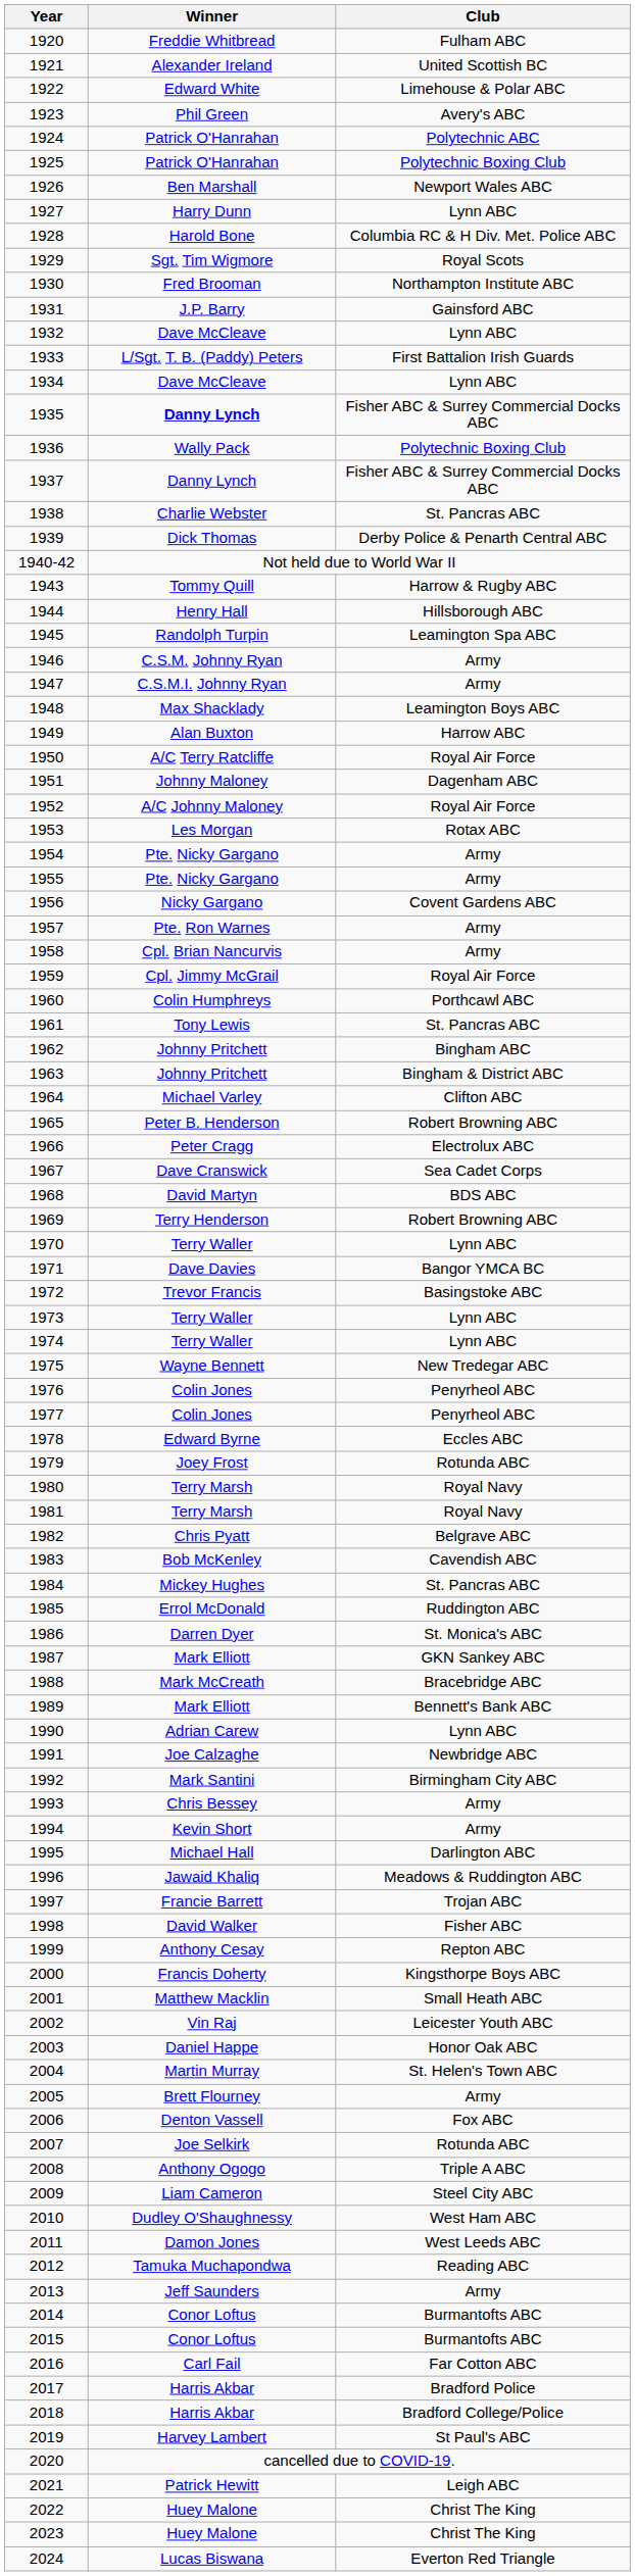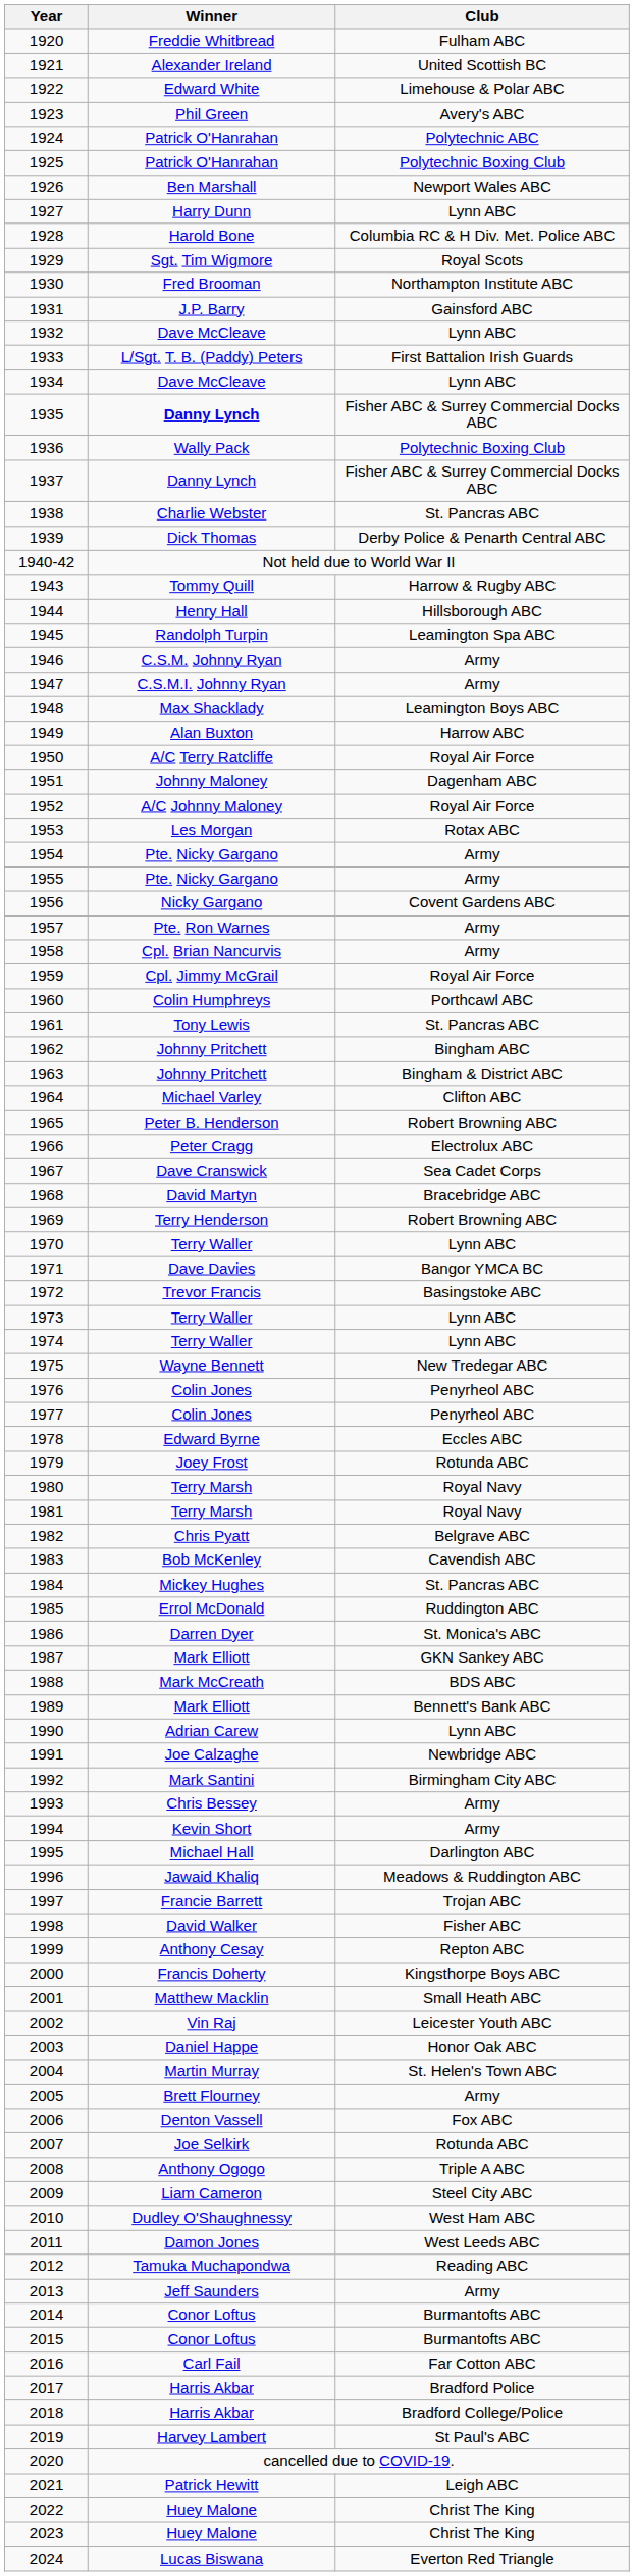 <table class="wikitable" style="text-align:center">
 <tr>
 <th width=80>Year</th>
 <th width=250>Winner</th>
 <th width=300>Club</th>
 </tr>
 <tr>
 <td>1920</td>
 <td><a href='#'>Freddie Whitbread</a></td>
 <td>Fulham ABC</td>
 </tr>
 <tr>
 <td>1921</td>
 <td><a href='#'>Alexander Ireland</a></td>
 <td>United Scottish BC</td>
 </tr>
 <tr>
 <td>1922</td>
 <td><a href='#'>Edward White</a></td>
 <td>Limehouse & Polar ABC</td>
 </tr>
 <tr>
 <td>1923</td>
 <td><a href='#'>Phil Green</a></td>
 <td>Avery's ABC</td>
 </tr>
 <tr>
 <td>1924</td>
 <td><a href='#'>Patrick O'Hanrahan</a></td>
 <td><a href='#'>Polytechnic ABC</a></td>
 </tr>
 <tr>
 <td>1925</td>
 <td><a href='#'>Patrick O'Hanrahan</a></td>
 <td><a href='#'>Polytechnic Boxing Club</a></td>
 </tr>
 <tr>
 <td>1926</td>
 <td><a href='#'>Ben Marshall</a></td>
 <td>Newport Wales ABC</td>
 </tr>
 <tr>
 <td>1927</td>
 <td><a href='#'>Harry Dunn</a></td>
 <td>Lynn ABC</td>
 </tr>
 <tr>
 <td>1928</td>
 <td><a href='#'>Harold Bone</a></td>
 <td>Columbia RC & H Div. Met. Police ABC</td>
 </tr>
 <tr>
 <td>1929</td>
 <td><a href='#'>Sgt.</a> <a href='#'>Tim Wigmore</a></td>
 <td>Royal Scots</td>
 </tr>
 <tr>
 <td>1930</td>
 <td><a href='#'>Fred Brooman</a></td>
 <td>Northampton Institute ABC</td>
 </tr>
 <tr>
 <td>1931</td>
 <td><a href='#'>J.P. Barry</a></td>
 <td>Gainsford ABC</td>
 </tr>
 <tr>
 <td>1932</td>
 <td><a href='#'>Dave McCleave</a></td>
 <td>Lynn ABC</td>
 </tr>
 <tr>
 <td>1933</td>
 <td><a href='#'>L/Sgt.</a> <a href='#'>T. B. (Paddy) Peters</a></td>
 <td>First Battalion Irish Guards</td>
 </tr>
 <tr>
 <td>1934</td>
 <td><a href='#'>Dave McCleave</a></td>
 <td>Lynn ABC</td>
 </tr>
 <tr>
 <td>1935</td>
 <td><strong><a href='#'>Danny Lynch</a></strong></td>
 <td>Fisher ABC & Surrey Commercial Docks ABC</td>
 </tr>
 <tr>
 <td>1936</td>
 <td><a href='#'>Wally Pack</a></td>
 <td><a href='#'>Polytechnic Boxing Club</a></td>
 </tr>
 <tr>
 <td>1937</td>
 <td><a href='#'>Danny Lynch</a></td>
 <td>Fisher ABC & Surrey Commercial Docks ABC</td>
 </tr>
 <tr>
 <td>1938</td>
 <td><a href='#'>Charlie Webster</a></td>
 <td>St. Pancras ABC</td>
 </tr>
 <tr>
 <td>1939</td>
 <td><a href='#'>Dick Thomas</a></td>
 <td>Derby Police & Penarth Central ABC</td>
 </tr>
 <tr>
 <td>1940-42</td>
 <td colspan=2>Not held due to World War II</td>
 </tr>
 <tr>
 <td>1943</td>
 <td><a href='#'>Tommy Quill</a></td>
 <td>Harrow & Rugby ABC</td>
 </tr>
 <tr>
 <td>1944</td>
 <td><a href='#'>Henry Hall</a></td>
 <td>Hillsborough ABC</td>
 </tr>
 <tr>
 <td>1945</td>
 <td><a href='#'>Randolph Turpin</a></td>
 <td>Leamington Spa ABC</td>
 </tr>
 <tr>
 <td>1946</td>
 <td><a href='#'>C.S.M.</a> <a href='#'>Johnny Ryan</a></td>
 <td>Army</td>
 </tr>
 <tr>
 <td>1947</td>
 <td><a href='#'>C.S.M.I.</a> <a href='#'>Johnny Ryan</a></td>
 <td>Army</td>
 </tr>
 <tr>
 <td>1948</td>
 <td><a href='#'>Max Shacklady</a></td>
 <td>Leamington Boys ABC</td>
 </tr>
 <tr>
 <td>1949</td>
 <td><a href='#'>Alan Buxton</a></td>
 <td>Harrow ABC</td>
 </tr>
 <tr>
 <td>1950</td>
 <td><a href='#'>A/C</a> <a href='#'>Terry Ratcliffe</a></td>
 <td>Royal Air Force</td>
 </tr>
 <tr>
 <td>1951</td>
 <td><a href='#'>Johnny Maloney</a></td>
 <td>Dagenham ABC</td>
 </tr>
 <tr>
 <td>1952</td>
 <td><a href='#'>A/C</a> <a href='#'>Johnny Maloney</a></td>
 <td>Royal Air Force</td>
 </tr>
 <tr>
 <td>1953</td>
 <td><a href='#'>Les Morgan</a></td>
 <td>Rotax ABC</td>
 </tr>
 <tr>
 <td>1954</td>
 <td><a href='#'>Pte.</a> <a href='#'>Nicky Gargano</a></td>
 <td>Army</td>
 </tr>
 <tr>
 <td>1955</td>
 <td><a href='#'>Pte.</a> <a href='#'>Nicky Gargano</a></td>
 <td>Army</td>
 </tr>
 <tr>
 <td>1956</td>
 <td><a href='#'>Nicky Gargano</a></td>
 <td>Covent Gardens ABC</td>
 </tr>
 <tr>
 <td>1957</td>
 <td><a href='#'>Pte.</a> <a href='#'>Ron Warnes</a></td>
 <td>Army</td>
 </tr>
 <tr>
 <td>1958</td>
 <td><a href='#'>Cpl.</a> <a href='#'>Brian Nancurvis</a></td>
 <td>Army</td>
 </tr>
 <tr>
 <td>1959</td>
 <td><a href='#'>Cpl.</a> <a href='#'>Jimmy McGrail</a></td>
 <td>Royal Air Force</td>
 </tr>
 <tr>
 <td>1960</td>
 <td><a href='#'>Colin Humphreys</a></td>
 <td>Porthcawl ABC</td>
 </tr>
 <tr>
 <td>1961</td>
 <td><a href='#'>Tony Lewis</a></td>
 <td>St. Pancras ABC</td>
 </tr>
 <tr>
 <td>1962</td>
 <td><a href='#'>Johnny Pritchett</a></td>
 <td>Bingham ABC</td>
 </tr>
 <tr>
 <td>1963</td>
 <td><a href='#'>Johnny Pritchett</a></td>
 <td>Bingham & District ABC</td>
 </tr>
 <tr>
 <td>1964</td>
 <td><a href='#'>Michael Varley</a></td>
 <td>Clifton ABC</td>
 </tr>
 <tr>
 <td>1965</td>
 <td><a href='#'>Peter B. Henderson</a></td>
 <td>Robert Browning ABC</td>
 </tr>
 <tr>
 <td>1966</td>
 <td><a href='#'>Peter Cragg</a></td>
 <td>Electrolux ABC</td>
 </tr>
 <tr>
 <td>1967</td>
 <td><a href='#'>Dave Cranswick</a></td>
 <td>Sea Cadet Corps</td>
 </tr>
 <tr>
 <td>1968</td>
 <td><a href='#'>David Martyn</a></td>
-<td>BDS ABC</td>
+<td>Bracebridge ABC</td>
 </tr>
 <tr>
 <td>1969</td>
 <td><a href='#'>Terry Henderson</a></td>
 <td>Robert Browning ABC</td>
 </tr>
 <tr>
 <td>1970</td>
 <td><a href='#'>Terry Waller</a></td>
 <td>Lynn ABC</td>
 </tr>
 <tr>
 <td>1971</td>
 <td><a href='#'>Dave Davies</a></td>
 <td>Bangor YMCA BC</td>
 </tr>
 <tr>
 <td>1972</td>
 <td><a href='#'>Trevor Francis</a></td>
 <td>Basingstoke ABC</td>
 </tr>
 <tr>
 <td>1973</td>
 <td><a href='#'>Terry Waller</a></td>
 <td>Lynn ABC</td>
 </tr>
 <tr>
 <td>1974</td>
 <td><a href='#'>Terry Waller</a></td>
 <td>Lynn ABC</td>
 </tr>
 <tr>
 <td>1975</td>
 <td><a href='#'>Wayne Bennett</a></td>
 <td>New Tredegar ABC</td>
 </tr>
 <tr>
 <td>1976</td>
 <td><a href='#'>Colin Jones</a></td>
 <td>Penyrheol ABC</td>
 </tr>
 <tr>
 <td>1977</td>
 <td><a href='#'>Colin Jones</a></td>
 <td>Penyrheol ABC</td>
 </tr>
 <tr>
 <td>1978</td>
 <td><a href='#'>Edward Byrne</a></td>
 <td>Eccles ABC</td>
 </tr>
 <tr>
 <td>1979</td>
 <td><a href='#'>Joey Frost</a></td>
 <td>Rotunda ABC</td>
 </tr>
 <tr>
 <td>1980</td>
 <td><a href='#'>Terry Marsh</a></td>
 <td>Royal Navy</td>
 </tr>
 <tr>
 <td>1981</td>
 <td><a href='#'>Terry Marsh</a></td>
 <td>Royal Navy</td>
 </tr>
 <tr>
 <td>1982</td>
 <td><a href='#'>Chris Pyatt</a></td>
 <td>Belgrave ABC</td>
 </tr>
 <tr>
 <td>1983</td>
 <td><a href='#'>Bob McKenley</a></td>
 <td>Cavendish ABC</td>
 </tr>
 <tr>
 <td>1984</td>
 <td><a href='#'>Mickey Hughes</a></td>
 <td>St. Pancras ABC</td>
 </tr>
 <tr>
 <td>1985</td>
 <td><a href='#'>Errol McDonald</a></td>
 <td>Ruddington ABC</td>
 </tr>
 <tr>
 <td>1986</td>
 <td><a href='#'>Darren Dyer</a></td>
 <td>St. Monica's ABC</td>
 </tr>
 <tr>
 <td>1987</td>
 <td><a href='#'>Mark Elliott</a></td>
 <td>GKN Sankey ABC</td>
 </tr>
 <tr>
 <td>1988</td>
 <td><a href='#'>Mark McCreath</a></td>
-<td>Bracebridge ABC</td>
+<td>BDS ABC</td>
 </tr>
 <tr>
 <td>1989</td>
 <td><a href='#'>Mark Elliott</a></td>
 <td>Bennett's Bank ABC</td>
 </tr>
 <tr>
 <td>1990</td>
 <td><a href='#'>Adrian Carew</a></td>
 <td>Lynn ABC</td>
 </tr>
 <tr>
 <td>1991</td>
 <td><a href='#'>Joe Calzaghe</a></td>
 <td>Newbridge ABC</td>
 </tr>
 <tr>
 <td>1992</td>
 <td><a href='#'>Mark Santini</a></td>
 <td>Birmingham City ABC</td>
 </tr>
 <tr>
 <td>1993</td>
 <td><a href='#'>Chris Bessey</a></td>
 <td>Army</td>
 </tr>
 <tr>
 <td>1994</td>
 <td><a href='#'>Kevin Short</a></td>
 <td>Army</td>
 </tr>
 <tr>
 <td>1995</td>
 <td><a href='#'>Michael Hall</a></td>
 <td>Darlington ABC</td>
 </tr>
 <tr>
 <td>1996</td>
 <td><a href='#'>Jawaid Khaliq</a></td>
 <td>Meadows & Ruddington ABC</td>
 </tr>
 <tr>
 <td>1997</td>
 <td><a href='#'>Francie Barrett</a></td>
 <td>Trojan ABC</td>
 </tr>
 <tr>
 <td>1998</td>
 <td><a href='#'>David Walker</a></td>
 <td>Fisher ABC</td>
 </tr>
 <tr>
 <td>1999</td>
 <td><a href='#'>Anthony Cesay</a></td>
 <td>Repton ABC</td>
 </tr>
 <tr>
 <td>2000</td>
 <td><a href='#'>Francis Doherty</a></td>
 <td>Kingsthorpe Boys ABC</td>
 </tr>
 <tr>
 <td>2001</td>
 <td><a href='#'>Matthew Macklin</a></td>
 <td>Small Heath ABC</td>
 </tr>
 <tr>
 <td>2002</td>
 <td><a href='#'>Vin Raj</a></td>
 <td>Leicester Youth ABC</td>
 </tr>
 <tr>
 <td>2003</td>
 <td><a href='#'>Daniel Happe</a></td>
 <td>Honor Oak ABC</td>
 </tr>
 <tr>
 <td>2004</td>
 <td><a href='#'>Martin Murray</a></td>
 <td>St. Helen's Town ABC</td>
 </tr>
 <tr>
 <td>2005</td>
 <td><a href='#'>Brett Flourney</a></td>
 <td>Army</td>
 </tr>
 <tr>
 <td>2006</td>
 <td><a href='#'>Denton Vassell</a></td>
 <td>Fox ABC</td>
 </tr>
 <tr>
 <td>2007</td>
 <td><a href='#'>Joe Selkirk</a></td>
 <td>Rotunda ABC</td>
 </tr>
 <tr>
 <td>2008</td>
 <td><a href='#'>Anthony Ogogo</a></td>
 <td>Triple A ABC</td>
 </tr>
 <tr>
 <td>2009</td>
 <td><a href='#'>Liam Cameron</a></td>
 <td>Steel City ABC</td>
 </tr>
 <tr>
 <td>2010</td>
 <td><a href='#'>Dudley O'Shaughnessy</a></td>
 <td>West Ham ABC</td>
 </tr>
 <tr>
 <td>2011</td>
 <td><a href='#'>Damon Jones</a></td>
 <td>West Leeds ABC</td>
 </tr>
 <tr>
 <td>2012</td>
 <td><a href='#'>Tamuka Muchapondwa</a></td>
 <td>Reading ABC</td>
 </tr>
 <tr>
 <td>2013</td>
 <td><a href='#'>Jeff Saunders</a></td>
 <td>Army</td>
 </tr>
 <tr>
 <td>2014</td>
 <td><a href='#'>Conor Loftus</a></td>
 <td>Burmantofts ABC</td>
 </tr>
 <tr>
 <td>2015</td>
 <td><a href='#'>Conor Loftus</a></td>
 <td>Burmantofts ABC</td>
 </tr>
 <tr>
 <td>2016</td>
 <td><a href='#'>Carl Fail</a></td>
 <td>Far Cotton ABC</td>
 </tr>
 <tr>
 <td>2017</td>
 <td><a href='#'>Harris Akbar</a></td>
 <td>Bradford Police</td>
 </tr>
 <tr>
 <td>2018</td>
 <td><a href='#'>Harris Akbar</a></td>
 <td>Bradford College/Police</td>
 </tr>
 <tr>
 <td>2019</td>
 <td><a href='#'>Harvey Lambert</a></td>
 <td>St Paul's ABC</td>
 </tr>
 <tr>
 <td>2020</td>
 <td colspan=2>cancelled due to <a href='#'>COVID-19</a>.</td>
 </tr>
 <tr>
 <td>2021</td>
 <td><a href='#'>Patrick Hewitt</a></td>
 <td>Leigh ABC</td>
 </tr>
 <tr>
 <td>2022</td>
 <td><a href='#'>Huey Malone</a></td>
 <td>Christ The King</td>
 </tr>
 <tr>
 <td>2023</td>
 <td><a href='#'>Huey Malone</a></td>
 <td>Christ The King</td>
 </tr>
 <tr>
 <td>2024</td>
 <td><a href='#'>Lucas Biswana</a></td>
 <td>Everton Red Triangle</td>
 </tr>
 </table>
